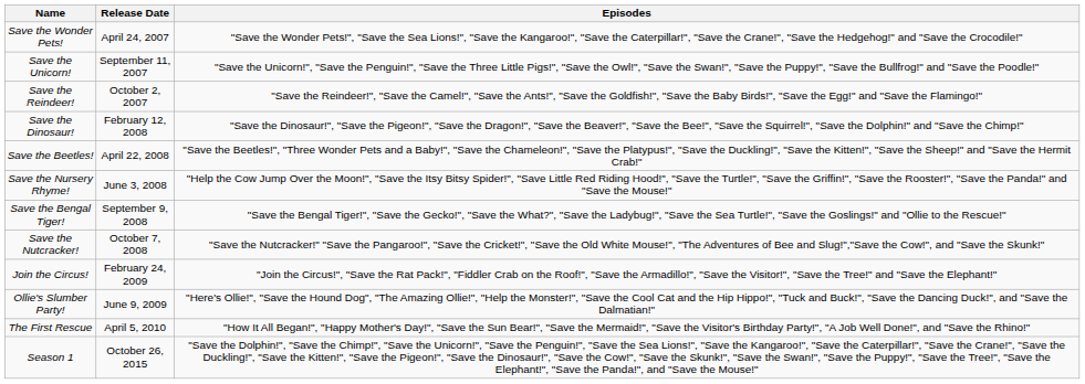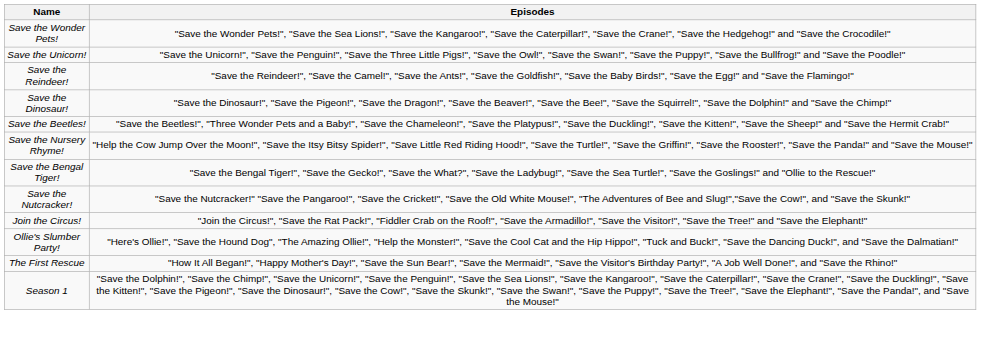 <table class="wikitable sortable" style="text-align:center">
 <tr>
 <th>Name</th>
-<th>Release Date</th>
 <th>Episodes</th>
 </tr>
 <tr>
 <td><em>Save the Wonder Pets!</em></td>
-<td>April 24, 2007</td>
 <td>"Save the Wonder Pets!", "Save the Sea Lions!", "Save the Kangaroo!", "Save the Caterpillar!", "Save the Crane!", "Save the Hedgehog!" and "Save the Crocodile!" </td>
 </tr>
 <tr>
 <td><em>Save the Unicorn!</em></td>
-<td>September 11, 2007</td>
 <td>"Save the Unicorn!", "Save the Penguin!", "Save the Three Little Pigs!", "Save the Owl!", "Save the Swan!", "Save the Puppy!", "Save the Bullfrog!" and "Save the Poodle!" </td>
 </tr>
 <tr>
 <td><em>Save the Reindeer!</em></td>
-<td>October 2, 2007</td>
 <td>"Save the Reindeer!", "Save the Camel!", "Save the Ants!", "Save the Goldfish!", "Save the Baby Birds!", "Save the Egg!" and "Save the Flamingo!" </td>
 </tr>
 <tr>
 <td><em>Save the Dinosaur!</em></td>
-<td>February 12, 2008</td>
 <td>"Save the Dinosaur!", "Save the Pigeon!", "Save the Dragon!", "Save the Beaver!", "Save the Bee!", "Save the Squirrel!", "Save the Dolphin!" and "Save the Chimp!" </td>
 </tr>
 <tr>
 <td><em>Save the Beetles!</em></td>
-<td>April 22, 2008</td>
 <td>"Save the Beetles!", "Three Wonder Pets and a Baby!", "Save the Chameleon!", "Save the Platypus!", "Save the Duckling!", "Save the Kitten!", "Save the Sheep!" and "Save the Hermit Crab!"</td>
 </tr>
 <tr>
 <td><em>Save the Nursery Rhyme!</em></td>
-<td>June 3, 2008</td>
 <td>"Help the Cow Jump Over the Moon!", "Save the Itsy Bitsy Spider!", "Save Little Red Riding Hood!", "Save the Turtle!", "Save the Griffin!", "Save the Rooster!", "Save the Panda!" and "Save the Mouse!" </td>
 </tr>
 <tr>
 <td><em>Save the Bengal Tiger!</em></td>
-<td>September 9, 2008</td>
 <td>"Save the Bengal Tiger!", "Save the Gecko!", "Save the What?", "Save the Ladybug!", "Save the Sea Turtle!", "Save the Goslings!" and "Ollie to the Rescue!" </td>
 </tr>
 <tr>
 <td><em>Save the Nutcracker!</em></td>
-<td>October 7, 2008</td>
 <td>"Save the Nutcracker!" "Save the Pangaroo!", "Save the Cricket!", "Save the Old White Mouse!", "The Adventures of Bee and Slug!","Save the Cow!", and "Save the Skunk!" </td>
 </tr>
 <tr>
 <td><em>Join the Circus!</em></td>
-<td>February 24, 2009</td>
 <td>"Join the Circus!", "Save the Rat Pack!", "Fiddler Crab on the Roof!", "Save the Armadillo!", "Save the Visitor!", "Save the Tree!" and "Save the Elephant!" </td>
 </tr>
 <tr>
 <td><em>Ollie's Slumber Party!</em></td>
-<td>June 9, 2009</td>
 <td>"Here's Ollie!", "Save the Hound Dog", "The Amazing Ollie!", "Help the Monster!", "Save the Cool Cat and the Hip Hippo!", "Tuck and Buck!", "Save the Dancing Duck!", and "Save the Dalmatian!"</td>
 </tr>
 <tr>
 <td><em>The First Rescue</em></td>
-<td>April 5, 2010</td>
 <td>"How It All Began!", "Happy Mother's Day!", "Save the Sun Bear!", "Save the Mermaid!", "Save the Visitor's Birthday Party!", "A Job Well Done!", and "Save the Rhino!"</td>
 </tr>
 <tr>
 <td><em>Season 1</em></td>
-<td>October 26, 2015</td>
 <td>"Save the Dolphin!", "Save the Chimp!", "Save the Unicorn!", "Save the Penguin!", "Save the Sea Lions!", "Save the Kangaroo!", "Save the Caterpillar!", "Save the Crane!", "Save the Duckling!", "Save the Kitten!", "Save the Pigeon!", "Save the Dinosaur!", "Save the Cow!", "Save the Skunk!", "Save the Swan!", "Save the Puppy!", "Save the Tree!", "Save the Elephant!", "Save the Panda!", and "Save the Mouse!"</td>
 </tr>
 </table>
